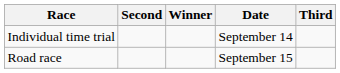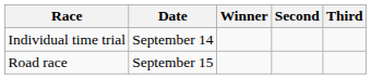 <table class="wikitable">
 <tr>
 <th>Race</th>
+<th>Date</th>
+<th>Winner</th>
 <th>Second</th>
-<th>Winner</th>
-<th>Date</th>
 <th>Third</th>
 </tr>
 <tr>
 <td>Individual time trial</td>
+<td>September 14</td>
 <td></td>
 <td></td>
-<td>September 14</td>
 <td></td>
 </tr>
 <tr>
 <td>Road race</td>
+<td>September 15</td>
 <td></td>
 <td></td>
-<td>September 15</td>
 <td></td>
 </tr>
 </table>
